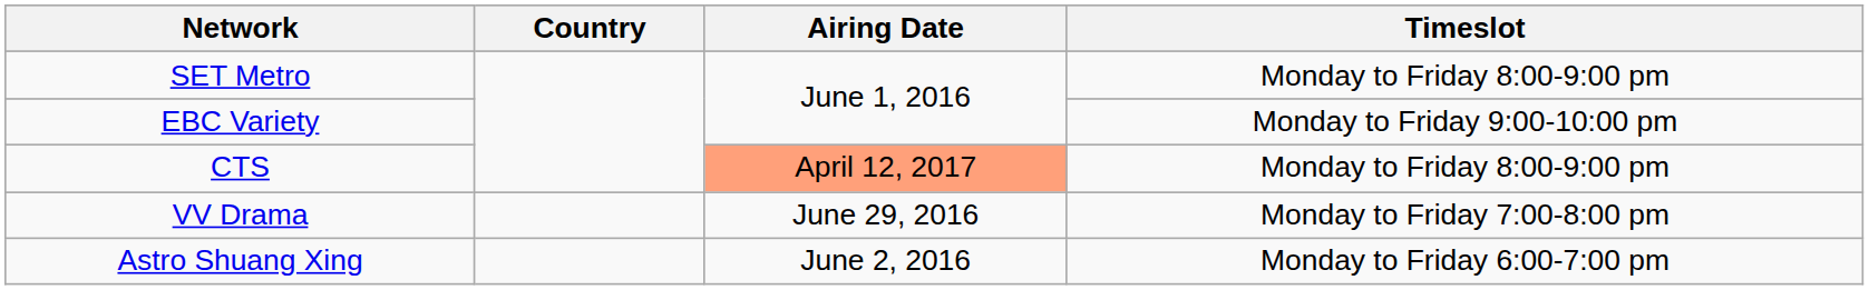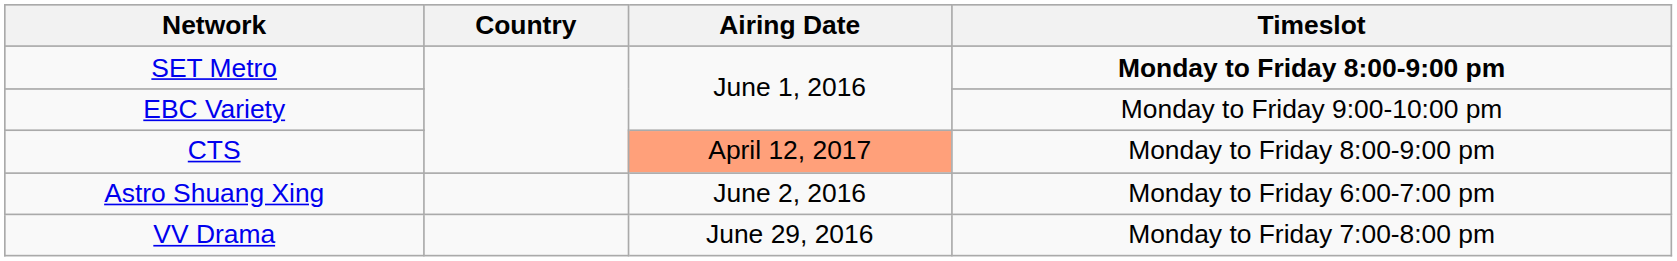 <table class="wikitable" style="text-align:center;width:80%;">
 <tr>
 <th>Network</th>
 <th>Country</th>
 <th>Airing Date</th>
 <th>Timeslot</th>
 </tr>
 <tr>
 <td><a href='#'>SET Metro</a></td>
 <td rowspan=3></td>
 <td rowspan=2>June 1, 2016</td>
-<td>Monday to Friday 8:00-9:00 pm</td>
+<td><strong>Monday to Friday 8:00-9:00 pm</strong></td>
 </tr>
 <tr>
 <td><a href='#'>EBC Variety</a></td>
 <td>Monday to Friday 9:00-10:00 pm</td>
 </tr>
 <tr>
 <td><a href='#'>CTS</a></td>
 <td style="background: lightsalmon;">April 12, 2017</td>
 <td>Monday to Friday 8:00-9:00 pm</td>
 </tr>
 <tr>
+<td><a href='#'>Astro Shuang Xing</a></td>
+<td></td>
+<td>June 2, 2016</td>
+<td>Monday to Friday 6:00-7:00 pm</td>
+</tr>
+<tr>
 <td><a href='#'>VV Drama</a></td>
 <td></td>
 <td>June 29, 2016</td>
 <td>Monday to Friday 7:00-8:00 pm</td>
 </tr>
-<tr>
-<td><a href='#'>Astro Shuang Xing</a></td>
-<td></td>
-<td>June 2, 2016</td>
-<td>Monday to Friday 6:00-7:00 pm</td>
-</tr>
 </table>
